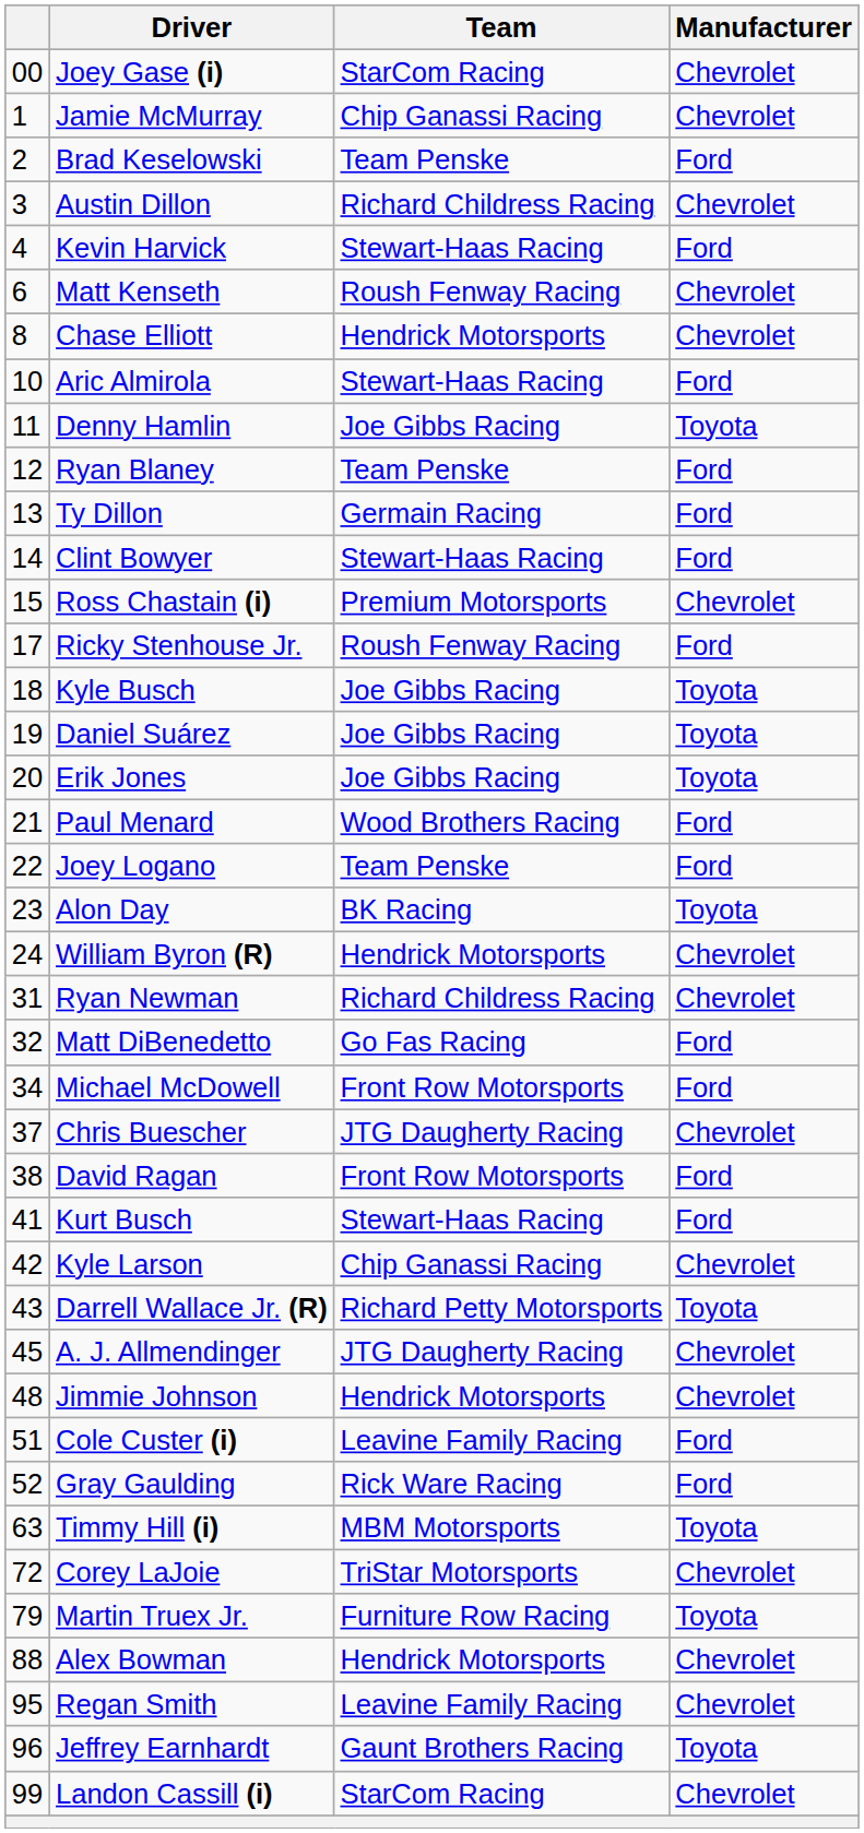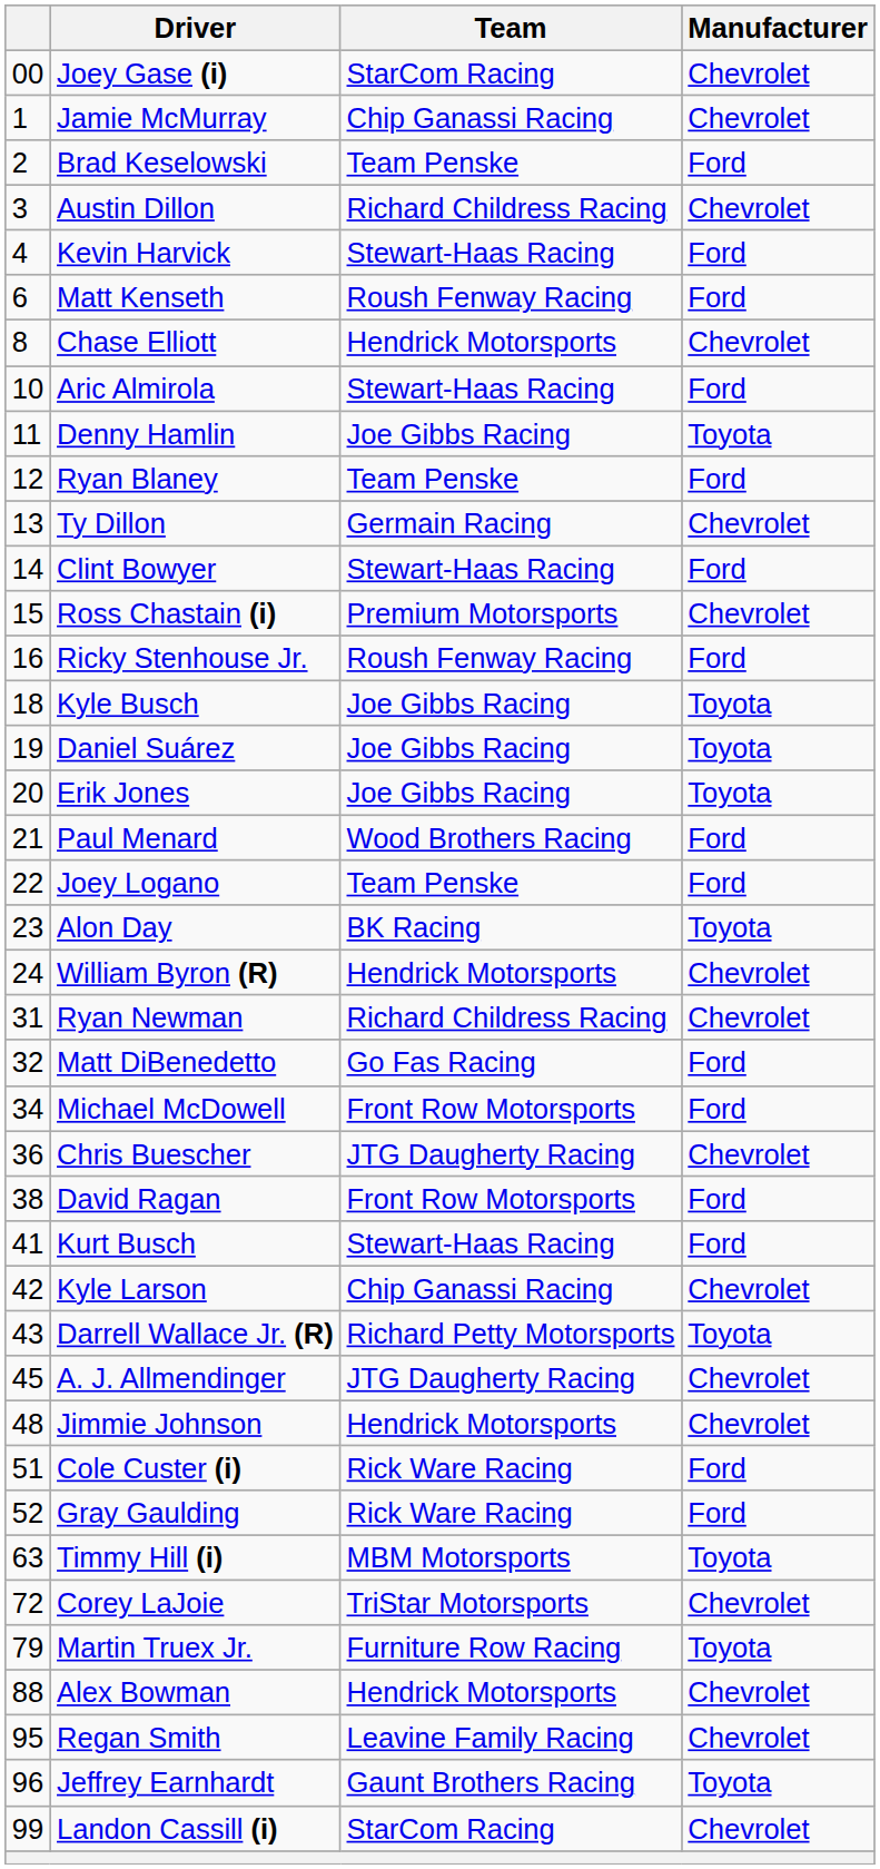 <table class="wikitable" style="font-size:95%">
 <tr>
 <th></th>
 <th>Driver</th>
 <th>Team</th>
 <th>Manufacturer</th>
 </tr>
 <tr>
 <td>00</td>
 <td><a href='#'>Joey Gase</a> <strong>(i)</strong></td>
 <td><a href='#'>StarCom Racing</a></td>
 <td><a href='#'>Chevrolet</a></td>
 </tr>
 <tr>
 <td>1</td>
 <td><a href='#'>Jamie McMurray</a></td>
 <td><a href='#'>Chip Ganassi Racing</a></td>
 <td><a href='#'>Chevrolet</a></td>
 </tr>
 <tr>
 <td>2</td>
 <td><a href='#'>Brad Keselowski</a></td>
 <td><a href='#'>Team Penske</a></td>
 <td><a href='#'>Ford</a></td>
 </tr>
 <tr>
 <td>3</td>
 <td><a href='#'>Austin Dillon</a></td>
 <td><a href='#'>Richard Childress Racing</a></td>
 <td><a href='#'>Chevrolet</a></td>
 </tr>
 <tr>
 <td>4</td>
 <td><a href='#'>Kevin Harvick</a></td>
 <td><a href='#'>Stewart-Haas Racing</a></td>
 <td><a href='#'>Ford</a></td>
 </tr>
 <tr>
 <td>6</td>
 <td><a href='#'>Matt Kenseth</a></td>
 <td><a href='#'>Roush Fenway Racing</a></td>
-<td><a href='#'>Chevrolet</a></td>
+<td><a href='#'>Ford</a></td>
 </tr>
 <tr>
 <td>8</td>
 <td><a href='#'>Chase Elliott</a></td>
 <td><a href='#'>Hendrick Motorsports</a></td>
 <td><a href='#'>Chevrolet</a></td>
 </tr>
 <tr>
 <td>10</td>
 <td><a href='#'>Aric Almirola</a></td>
 <td><a href='#'>Stewart-Haas Racing</a></td>
 <td><a href='#'>Ford</a></td>
 </tr>
 <tr>
 <td>11</td>
 <td><a href='#'>Denny Hamlin</a></td>
 <td><a href='#'>Joe Gibbs Racing</a></td>
 <td><a href='#'>Toyota</a></td>
 </tr>
 <tr>
 <td>12</td>
 <td><a href='#'>Ryan Blaney</a></td>
 <td><a href='#'>Team Penske</a></td>
 <td><a href='#'>Ford</a></td>
 </tr>
 <tr>
 <td>13</td>
 <td><a href='#'>Ty Dillon</a></td>
 <td><a href='#'>Germain Racing</a></td>
-<td><a href='#'>Ford</a></td>
+<td><a href='#'>Chevrolet</a></td>
 </tr>
 <tr>
 <td>14</td>
 <td><a href='#'>Clint Bowyer</a></td>
 <td><a href='#'>Stewart-Haas Racing</a></td>
 <td><a href='#'>Ford</a></td>
 </tr>
 <tr>
 <td>15</td>
 <td><a href='#'>Ross Chastain</a> <strong>(i)</strong></td>
 <td><a href='#'>Premium Motorsports</a></td>
 <td><a href='#'>Chevrolet</a></td>
 </tr>
 <tr>
-<td>17</td>
+<td>16</td>
 <td><a href='#'>Ricky Stenhouse Jr.</a></td>
 <td><a href='#'>Roush Fenway Racing</a></td>
 <td><a href='#'>Ford</a></td>
 </tr>
 <tr>
 <td>18</td>
 <td><a href='#'>Kyle Busch</a></td>
 <td><a href='#'>Joe Gibbs Racing</a></td>
 <td><a href='#'>Toyota</a></td>
 </tr>
 <tr>
 <td>19</td>
 <td><a href='#'>Daniel Suárez</a></td>
 <td><a href='#'>Joe Gibbs Racing</a></td>
 <td><a href='#'>Toyota</a></td>
 </tr>
 <tr>
 <td>20</td>
 <td><a href='#'>Erik Jones</a></td>
 <td><a href='#'>Joe Gibbs Racing</a></td>
 <td><a href='#'>Toyota</a></td>
 </tr>
 <tr>
 <td>21</td>
 <td><a href='#'>Paul Menard</a></td>
 <td><a href='#'>Wood Brothers Racing</a></td>
 <td><a href='#'>Ford</a></td>
 </tr>
 <tr>
 <td>22</td>
 <td><a href='#'>Joey Logano</a></td>
 <td><a href='#'>Team Penske</a></td>
 <td><a href='#'>Ford</a></td>
 </tr>
 <tr>
 <td>23</td>
 <td><a href='#'>Alon Day</a></td>
 <td><a href='#'>BK Racing</a></td>
 <td><a href='#'>Toyota</a></td>
 </tr>
 <tr>
 <td>24</td>
 <td><a href='#'>William Byron</a> <strong>(R)</strong></td>
 <td><a href='#'>Hendrick Motorsports</a></td>
 <td><a href='#'>Chevrolet</a></td>
 </tr>
 <tr>
 <td>31</td>
 <td><a href='#'>Ryan Newman</a></td>
 <td><a href='#'>Richard Childress Racing</a></td>
 <td><a href='#'>Chevrolet</a></td>
 </tr>
 <tr>
 <td>32</td>
 <td><a href='#'>Matt DiBenedetto</a></td>
 <td><a href='#'>Go Fas Racing</a></td>
 <td><a href='#'>Ford</a></td>
 </tr>
 <tr>
 <td>34</td>
 <td><a href='#'>Michael McDowell</a></td>
 <td><a href='#'>Front Row Motorsports</a></td>
 <td><a href='#'>Ford</a></td>
 </tr>
 <tr>
-<td>37</td>
+<td>36</td>
 <td><a href='#'>Chris Buescher</a></td>
 <td><a href='#'>JTG Daugherty Racing</a></td>
 <td><a href='#'>Chevrolet</a></td>
 </tr>
 <tr>
 <td>38</td>
 <td><a href='#'>David Ragan</a></td>
 <td><a href='#'>Front Row Motorsports</a></td>
 <td><a href='#'>Ford</a></td>
 </tr>
 <tr>
 <td>41</td>
 <td><a href='#'>Kurt Busch</a></td>
 <td><a href='#'>Stewart-Haas Racing</a></td>
 <td><a href='#'>Ford</a></td>
 </tr>
 <tr>
 <td>42</td>
 <td><a href='#'>Kyle Larson</a></td>
 <td><a href='#'>Chip Ganassi Racing</a></td>
 <td><a href='#'>Chevrolet</a></td>
 </tr>
 <tr>
 <td>43</td>
 <td><a href='#'>Darrell Wallace Jr.</a> <strong>(R)</strong></td>
 <td><a href='#'>Richard Petty Motorsports</a></td>
 <td><a href='#'>Toyota</a></td>
 </tr>
 <tr>
 <td>45</td>
 <td><a href='#'>A. J. Allmendinger</a></td>
 <td><a href='#'>JTG Daugherty Racing</a></td>
 <td><a href='#'>Chevrolet</a></td>
 </tr>
 <tr>
 <td>48</td>
 <td><a href='#'>Jimmie Johnson</a></td>
 <td><a href='#'>Hendrick Motorsports</a></td>
 <td><a href='#'>Chevrolet</a></td>
 </tr>
 <tr>
 <td>51</td>
 <td><a href='#'>Cole Custer</a> <strong>(i)</strong></td>
-<td><a href='#'>Leavine Family Racing</a></td>
+<td><a href='#'>Rick Ware Racing</a></td>
 <td><a href='#'>Ford</a></td>
 </tr>
 <tr>
 <td>52</td>
 <td><a href='#'>Gray Gaulding</a></td>
 <td><a href='#'>Rick Ware Racing</a></td>
 <td><a href='#'>Ford</a></td>
 </tr>
 <tr>
 <td>63</td>
 <td><a href='#'>Timmy Hill</a> <strong>(i)</strong></td>
 <td><a href='#'>MBM Motorsports</a></td>
 <td><a href='#'>Toyota</a></td>
 </tr>
 <tr>
 <td>72</td>
 <td><a href='#'>Corey LaJoie</a></td>
 <td><a href='#'>TriStar Motorsports</a></td>
 <td><a href='#'>Chevrolet</a></td>
 </tr>
 <tr>
 <td>79</td>
 <td><a href='#'>Martin Truex Jr.</a></td>
 <td><a href='#'>Furniture Row Racing</a></td>
 <td><a href='#'>Toyota</a></td>
 </tr>
 <tr>
 <td>88</td>
 <td><a href='#'>Alex Bowman</a></td>
 <td><a href='#'>Hendrick Motorsports</a></td>
 <td><a href='#'>Chevrolet</a></td>
 </tr>
 <tr>
 <td>95</td>
 <td><a href='#'>Regan Smith</a></td>
 <td><a href='#'>Leavine Family Racing</a></td>
 <td><a href='#'>Chevrolet</a></td>
 </tr>
 <tr>
 <td>96</td>
 <td><a href='#'>Jeffrey Earnhardt</a></td>
 <td><a href='#'>Gaunt Brothers Racing</a></td>
 <td><a href='#'>Toyota</a></td>
 </tr>
 <tr>
 <td>99</td>
 <td><a href='#'>Landon Cassill</a> <strong>(i)</strong></td>
 <td><a href='#'>StarCom Racing</a></td>
 <td><a href='#'>Chevrolet</a></td>
 </tr>
 <tr>
 <th colspan="4"></th>
 </tr>
 </table>
